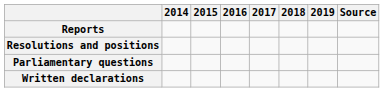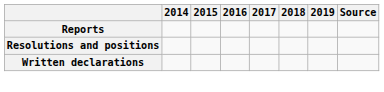 <table class="wikitable">
 <tr>
 <th></th>
 <th>2014</th>
 <th>2015</th>
 <th>2016</th>
 <th>2017</th>
 <th>2018</th>
 <th>2019</th>
 <th>Source</th>
 </tr>
 <tr>
 <th>Reports</th>
 <td></td>
 <td></td>
 <td></td>
 <td></td>
 <td></td>
 <td></td>
 <td></td>
 </tr>
 <tr>
 <th>Resolutions and positions</th>
 <td></td>
 <td></td>
 <td></td>
 <td></td>
 <td></td>
 <td></td>
 <td></td>
 </tr>
 <tr>
-<th>Parliamentary questions</th>
-<td></td>
-<td></td>
-<td></td>
-<td></td>
-<td></td>
-<td></td>
-<td></td>
-</tr>
-<tr>
 <th>Written declarations</th>
 <td></td>
 <td></td>
 <td></td>
 <td></td>
 <td></td>
 <td></td>
 <td></td>
 </tr>
 </table>
